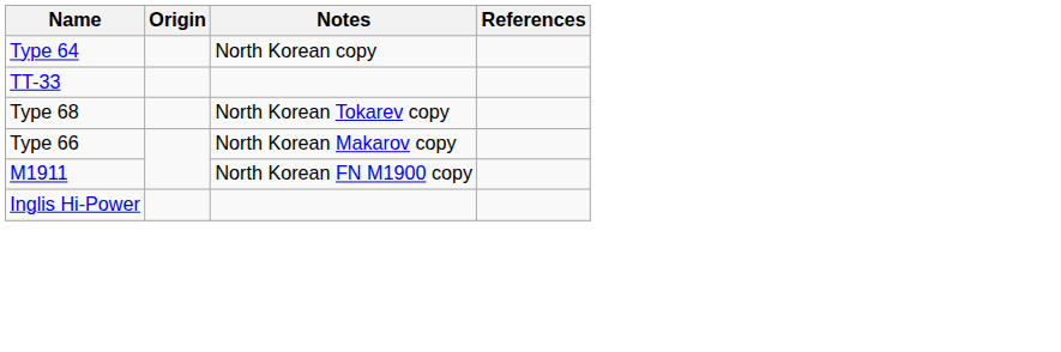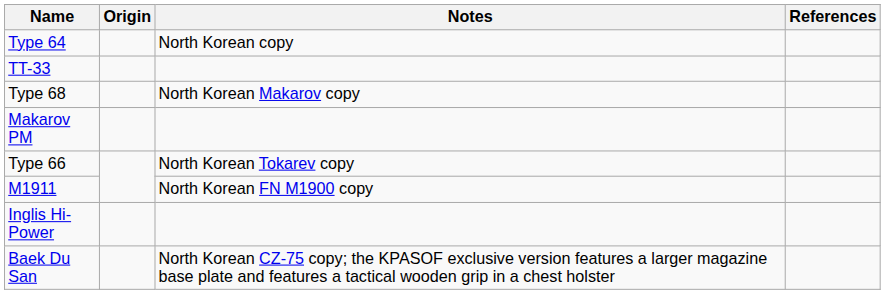 <table class="wikitable">
 <tr>
 <th>Name</th>
 <th>Origin</th>
 <th>Notes</th>
 <th>References</th>
 </tr>
 <tr>
 <td><a href='#'>Type 64</a></td>
 <td></td>
 <td>North Korean copy</td>
 <td></td>
 </tr>
 <tr>
 <td><a href='#'>TT-33</a></td>
 <td></td>
 <td></td>
 <td></td>
 </tr>
 <tr>
 <td>Type 68</td>
 <td></td>
-<td>North Korean <a href='#'>Tokarev</a> copy</td>
+<td>North Korean <a href='#'>Makarov</a> copy</td>
+<td></td>
+</tr>
+<tr>
+<td><a href='#'>Makarov PM</a></td>
+<td></td>
+<td></td>
 <td></td>
 </tr>
 <tr>
 <td>Type 66</td>
 <td rowspan="2"></td>
-<td>North Korean <a href='#'>Makarov</a> copy</td>
+<td>North Korean <a href='#'>Tokarev</a> copy</td>
 <td></td>
 </tr>
 <tr>
 <td><a href='#'>M1911</a></td>
 <td>North Korean <a href='#'>FN M1900</a> copy</td>
 <td></td>
 </tr>
 <tr>
 <td><a href='#'>Inglis Hi-Power</a></td>
 <td></td>
 <td></td>
 <td></td>
 </tr>
+<tr>
+<td><a href='#'>Baek Du San</a></td>
+<td></td>
+<td>North Korean <a href='#'>CZ-75</a> copy; the KPASOF exclusive version features a larger magazine base plate and features a tactical wooden grip in a chest holster</td>
+<td></td>
+</tr>
 </table>
